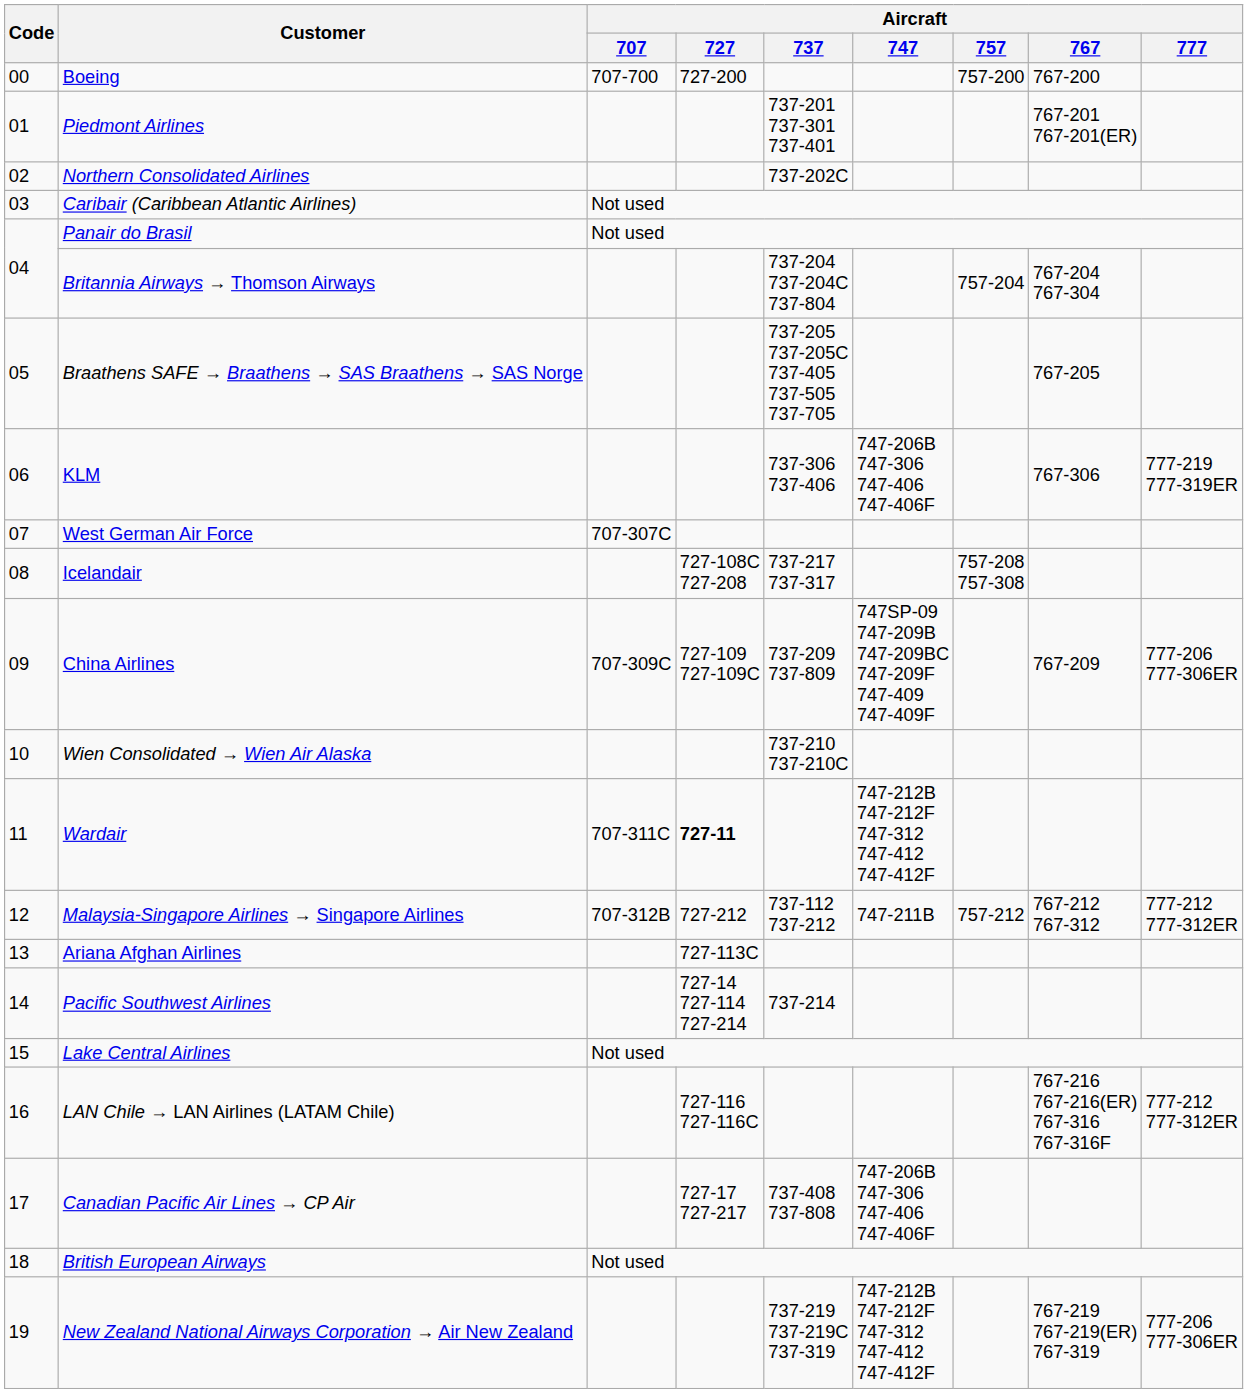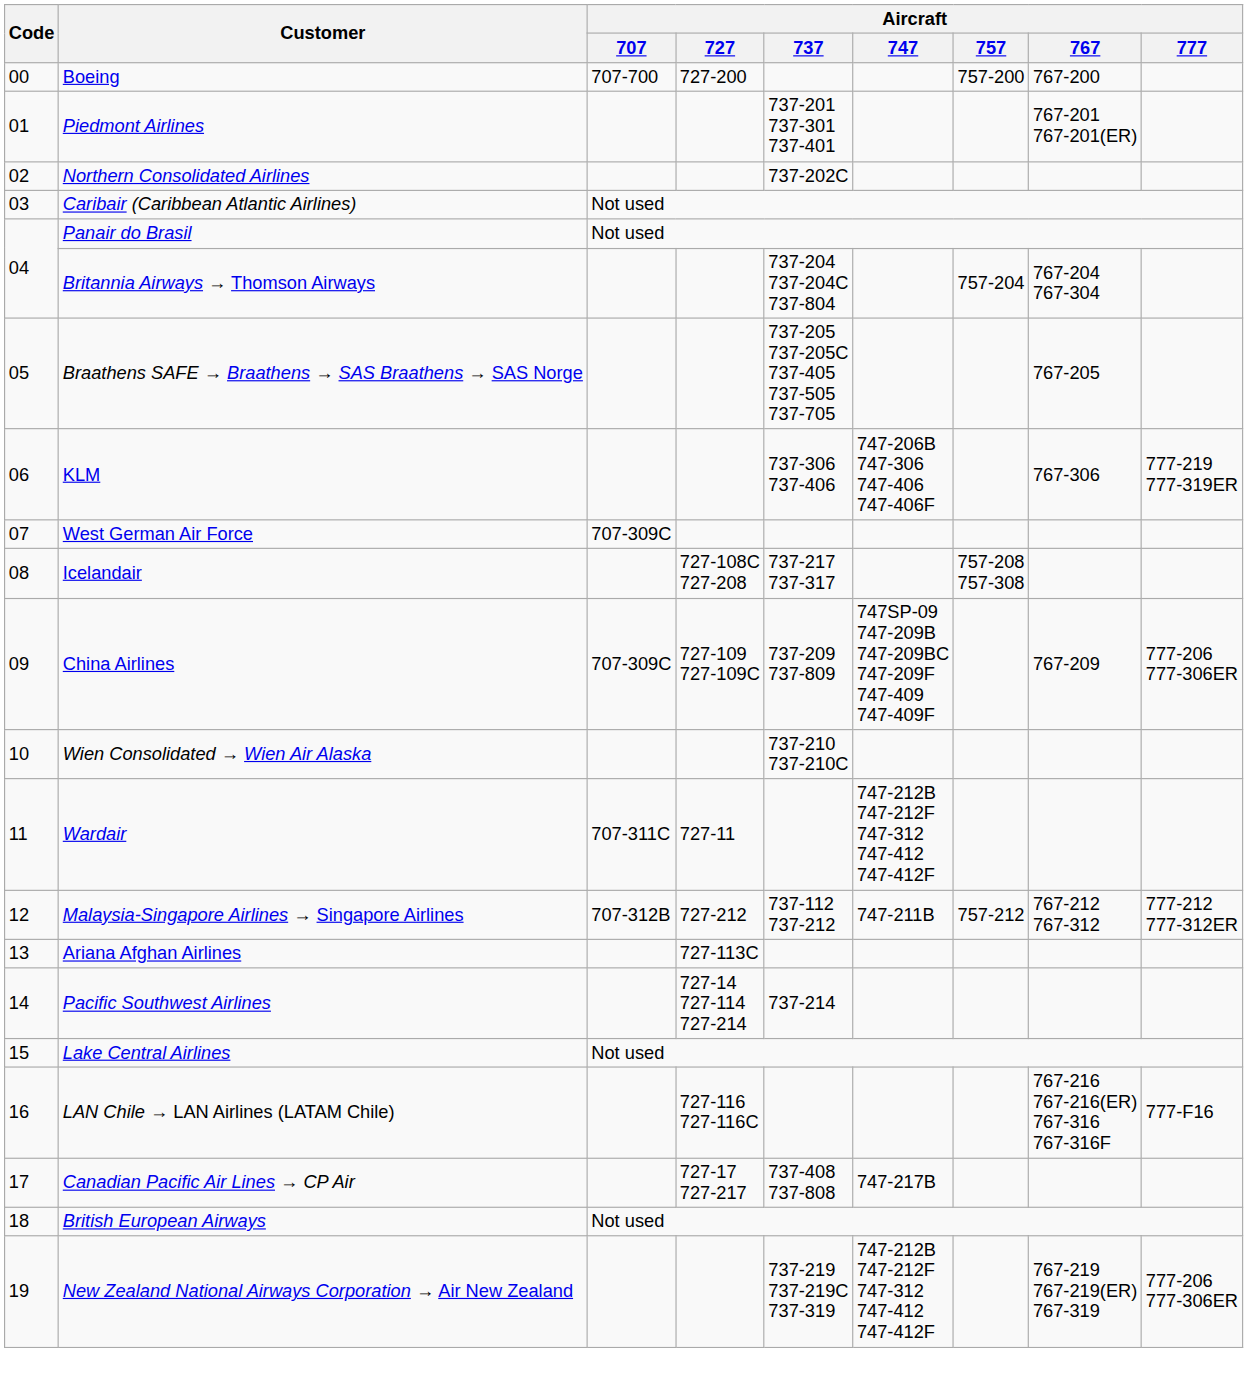 <table class="wikitable sortable">
 <tr>
 <th rowspan="2">Code</th>
 <th rowspan="2">Customer</th>
 <th colspan="7">Aircraft</th>
 </tr>
 <tr>
 <th><a href='#'>707</a></th>
 <th><a href='#'>727</a></th>
 <th><a href='#'>737</a></th>
 <th><a href='#'>747</a></th>
 <th><a href='#'>757</a></th>
 <th><a href='#'>767</a></th>
 <th><a href='#'>777</a></th>
 </tr>
 <tr>
 <td>00</td>
 <td><a href='#'>Boeing</a></td>
 <td>707-700</td>
 <td>727-200</td>
 <td></td>
 <td></td>
 <td>757-200</td>
 <td>767-200</td>
 <td></td>
 </tr>
 <tr>
 <td>01</td>
 <td><em><a href='#'>Piedmont Airlines</a></em></td>
 <td></td>
 <td></td>
 <td>737-201<br>737-301<br>737-401</td>
 <td></td>
 <td></td>
 <td>767-201<br>767-201(ER)</td>
 <td></td>
 </tr>
 <tr>
 <td>02</td>
 <td><em><a href='#'>Northern Consolidated Airlines</a></em></td>
 <td></td>
 <td></td>
 <td>737-202C</td>
 <td></td>
 <td></td>
 <td></td>
 <td></td>
 </tr>
 <tr>
 <td>03</td>
 <td><em><a href='#'>Caribair</a> (Caribbean Atlantic Airlines)</em></td>
 <td colspan="7">Not used</td>
 </tr>
 <tr>
 <td rowspan="2">04</td>
 <td><em><a href='#'>Panair do Brasil</a></em></td>
 <td colspan="7">Not used</td>
 </tr>
 <tr>
 <td><em><a href='#'>Britannia Airways</a></em> → <a href='#'>Thomson Airways</a></td>
 <td></td>
 <td></td>
 <td>737-204<br>737-204C<br>737-804</td>
 <td></td>
 <td>757-204</td>
 <td>767-204<br>767-304</td>
 <td></td>
 </tr>
 <tr>
 <td>05</td>
 <td><em>Braathens SAFE</em> → <em><a href='#'>Braathens</a></em> → <em><a href='#'>SAS Braathens</a></em> → <a href='#'>SAS Norge</a></td>
 <td></td>
 <td></td>
 <td>737-205<br>737-205C<br>737-405<br>737-505<br>737-705</td>
 <td></td>
 <td></td>
 <td>767-205</td>
 <td></td>
 </tr>
 <tr>
 <td>06</td>
 <td><a href='#'>KLM</a></td>
 <td></td>
 <td></td>
 <td>737-306<br>737-406</td>
 <td>747-206B<br>747-306<br>747-406<br>747-406F</td>
 <td></td>
 <td>767-306</td>
 <td>777-219<br>777-319ER</td>
 </tr>
 <tr>
 <td>07</td>
 <td><a href='#'>West German Air Force</a></td>
-<td>707-307C</td>
+<td>707-309C</td>
 <td></td>
 <td></td>
 <td></td>
 <td></td>
 <td></td>
 <td></td>
 </tr>
 <tr>
 <td>08</td>
 <td><a href='#'>Icelandair</a></td>
 <td></td>
 <td>727-108C<br>727-208</td>
 <td>737-217<br>737-317</td>
 <td></td>
 <td>757-208<br>757-308</td>
 <td></td>
 <td></td>
 </tr>
 <tr>
 <td>09</td>
 <td><a href='#'>China Airlines</a></td>
 <td>707-309C</td>
 <td>727-109<br>727-109C</td>
 <td>737-209<br>737-809</td>
 <td>747SP-09<br>747-209B<br>747-209BC<br>747-209F<br>747-409<br>747-409F</td>
 <td></td>
 <td>767-209</td>
 <td>777-206<br>777-306ER</td>
 </tr>
 <tr>
 <td>10</td>
 <td><em>Wien Consolidated</em> → <em><a href='#'>Wien Air Alaska</a></em></td>
 <td></td>
 <td></td>
 <td>737-210<br>737-210C</td>
 <td></td>
 <td></td>
 <td></td>
 <td></td>
 </tr>
 <tr>
 <td>11</td>
 <td><em><a href='#'>Wardair</a></em></td>
 <td>707-311C</td>
-<td><strong>727-11</strong></td>
+<td>727-11</td>
 <td></td>
 <td>747-212B<br>747-212F<br>747-312<br>747-412<br>747-412F</td>
 <td></td>
 <td></td>
 <td></td>
 </tr>
 <tr>
 <td>12</td>
 <td><em><a href='#'>Malaysia-Singapore Airlines</a></em> → <a href='#'>Singapore Airlines</a></td>
 <td>707-312B</td>
 <td>727-212</td>
 <td>737-112<br>737-212</td>
 <td>747-211B</td>
 <td>757-212</td>
 <td>767-212<br>767-312</td>
 <td>777-212<br>777-312ER</td>
 </tr>
 <tr>
 <td>13</td>
 <td><a href='#'>Ariana Afghan Airlines</a></td>
 <td></td>
 <td>727-113C</td>
 <td></td>
 <td></td>
 <td></td>
 <td></td>
 <td></td>
 </tr>
 <tr>
 <td>14</td>
 <td><em><a href='#'>Pacific Southwest Airlines</a></em></td>
 <td></td>
 <td>727-14<br>727-114<br>727-214</td>
 <td>737-214</td>
 <td></td>
 <td></td>
 <td></td>
 <td></td>
 </tr>
 <tr>
 <td>15</td>
 <td><em><a href='#'>Lake Central Airlines</a></em></td>
 <td colspan="7">Not used</td>
 </tr>
 <tr>
 <td>16</td>
 <td><em>LAN Chile</em> → LAN Airlines (LATAM Chile)</td>
 <td></td>
 <td>727-116<br>727-116C</td>
 <td></td>
 <td></td>
 <td></td>
 <td>767-216<br>767-216(ER)<br>767-316<br>767-316F</td>
-<td>777-212<br>777-312ER</td>
+<td>777-F16</td>
 </tr>
 <tr>
 <td>17</td>
 <td><em><a href='#'>Canadian Pacific Air Lines</a></em> → <em>CP Air</em></td>
 <td></td>
 <td>727-17<br>727-217</td>
 <td>737-408<br>737-808</td>
-<td>747-206B<br>747-306<br>747-406<br>747-406F</td>
+<td>747-217B</td>
 <td></td>
 <td></td>
 <td></td>
 </tr>
 <tr>
 <td>18</td>
 <td><em><a href='#'>British European Airways</a></em></td>
 <td colspan="7">Not used</td>
 </tr>
 <tr>
 <td>19</td>
 <td><em><a href='#'>New Zealand National Airways Corporation</a></em> → <a href='#'>Air New Zealand</a></td>
 <td></td>
 <td></td>
 <td>737-219<br>737-219C<br>737-319</td>
 <td>747-212B<br>747-212F<br>747-312<br>747-412<br>747-412F</td>
 <td></td>
 <td>767-219<br>767-219(ER)<br>767-319</td>
 <td>777-206<br>777-306ER</td>
 </tr>
 </table>
